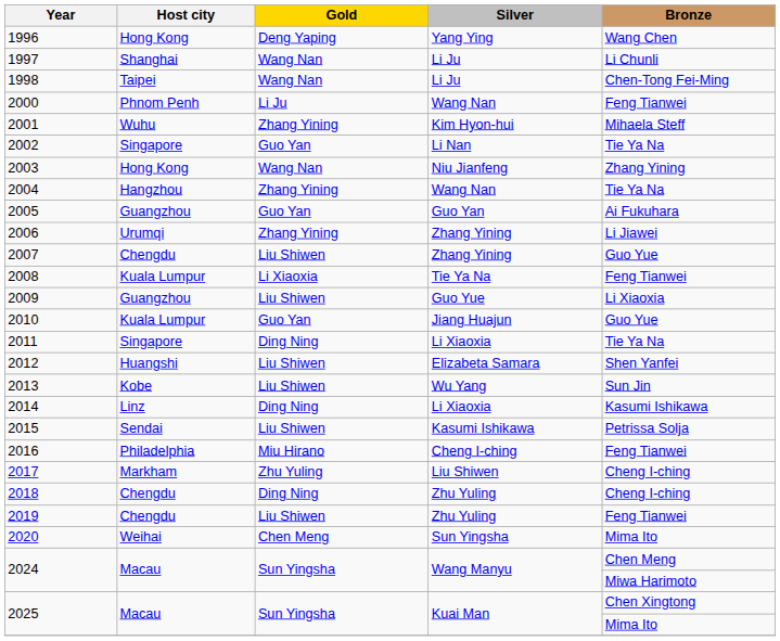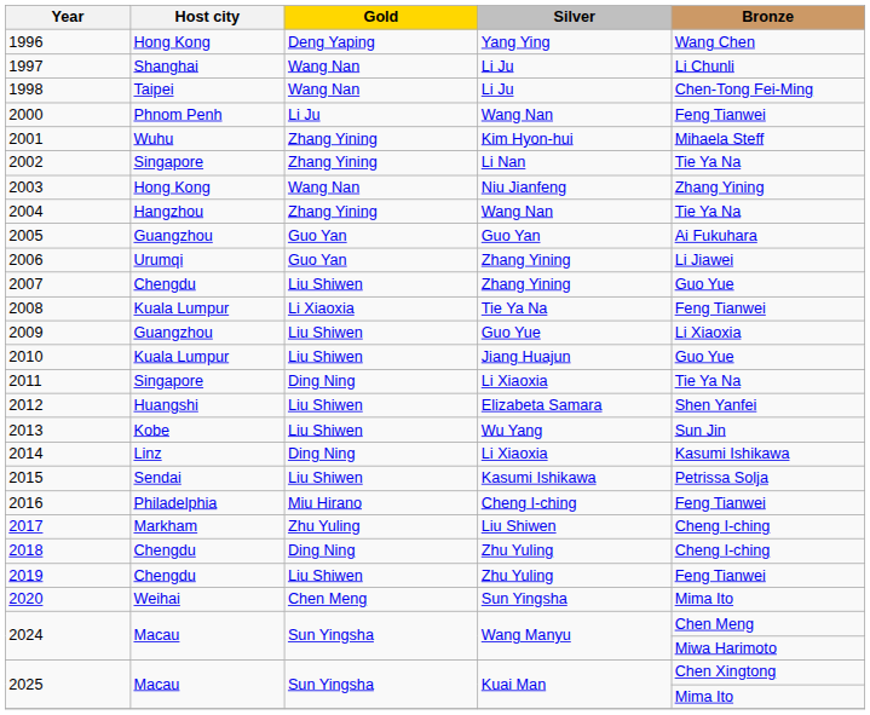 <table class="wikitable nowrap" style="text-align: left; width: 900px;">
 <tr>
 <th width="120">Year</th>
 <th width="150">Host city</th>
 <th width="190" style="background-color: gold">Gold</th>
 <th width="190" style="background-color: silver">Silver</th>
 <th width="190" style="background-color: #cc9966">Bronze</th>
 </tr>
 <tr>
 <td>1996</td>
 <td><a href='#'>Hong Kong</a></td>
 <td> <a href='#'>Deng Yaping</a></td>
 <td> <a href='#'>Yang Ying</a></td>
 <td> <a href='#'>Wang Chen</a></td>
 </tr>
 <tr>
 <td>1997</td>
 <td><a href='#'>Shanghai</a></td>
 <td> <a href='#'>Wang Nan</a></td>
 <td> <a href='#'>Li Ju</a></td>
 <td> <a href='#'>Li Chunli</a></td>
 </tr>
 <tr>
 <td>1998</td>
 <td><a href='#'>Taipei</a></td>
 <td> <a href='#'>Wang Nan</a></td>
 <td> <a href='#'>Li Ju</a></td>
 <td> <a href='#'>Chen-Tong Fei-Ming</a></td>
 </tr>
 <tr>
 <td>2000</td>
 <td><a href='#'>Phnom Penh</a></td>
 <td> <a href='#'>Li Ju</a></td>
 <td> <a href='#'>Wang Nan</a></td>
 <td> <a href='#'>Feng Tianwei</a></td>
 </tr>
 <tr>
 <td>2001</td>
 <td><a href='#'>Wuhu</a></td>
 <td> <a href='#'>Zhang Yining</a></td>
 <td> <a href='#'>Kim Hyon-hui</a></td>
 <td> <a href='#'>Mihaela Steff</a></td>
 </tr>
 <tr>
 <td>2002</td>
 <td><a href='#'>Singapore</a></td>
-<td> <a href='#'>Guo Yan</a></td>
+<td> <a href='#'>Zhang Yining</a></td>
 <td> <a href='#'>Li Nan</a></td>
 <td> <a href='#'>Tie Ya Na</a></td>
 </tr>
 <tr>
 <td>2003</td>
 <td><a href='#'>Hong Kong</a></td>
 <td> <a href='#'>Wang Nan</a></td>
 <td> <a href='#'>Niu Jianfeng</a></td>
 <td> <a href='#'>Zhang Yining</a></td>
 </tr>
 <tr>
 <td>2004</td>
 <td><a href='#'>Hangzhou</a></td>
 <td> <a href='#'>Zhang Yining</a></td>
 <td> <a href='#'>Wang Nan</a></td>
 <td> <a href='#'>Tie Ya Na</a></td>
 </tr>
 <tr>
 <td>2005</td>
 <td><a href='#'>Guangzhou</a></td>
 <td> <a href='#'>Guo Yan</a></td>
 <td> <a href='#'>Guo Yan</a></td>
 <td> <a href='#'>Ai Fukuhara</a></td>
 </tr>
 <tr>
 <td>2006</td>
 <td><a href='#'>Urumqi</a></td>
-<td> <a href='#'>Zhang Yining</a></td>
+<td> <a href='#'>Guo Yan</a></td>
 <td> <a href='#'>Zhang Yining</a></td>
 <td> <a href='#'>Li Jiawei</a></td>
 </tr>
 <tr>
 <td>2007</td>
 <td><a href='#'>Chengdu</a></td>
 <td> <a href='#'>Liu Shiwen</a></td>
 <td> <a href='#'>Zhang Yining</a></td>
 <td> <a href='#'>Guo Yue</a></td>
 </tr>
 <tr>
 <td>2008</td>
 <td><a href='#'>Kuala Lumpur</a></td>
 <td> <a href='#'>Li Xiaoxia</a></td>
 <td> <a href='#'>Tie Ya Na</a></td>
 <td> <a href='#'>Feng Tianwei</a></td>
 </tr>
 <tr>
 <td>2009</td>
 <td><a href='#'>Guangzhou</a></td>
 <td> <a href='#'>Liu Shiwen</a></td>
 <td> <a href='#'>Guo Yue</a></td>
 <td> <a href='#'>Li Xiaoxia</a></td>
 </tr>
 <tr>
 <td>2010</td>
 <td><a href='#'>Kuala Lumpur</a></td>
-<td> <a href='#'>Guo Yan</a></td>
+<td> <a href='#'>Liu Shiwen</a></td>
 <td> <a href='#'>Jiang Huajun</a></td>
 <td> <a href='#'>Guo Yue</a></td>
 </tr>
 <tr>
 <td>2011</td>
 <td><a href='#'>Singapore</a></td>
 <td> <a href='#'>Ding Ning</a></td>
 <td> <a href='#'>Li Xiaoxia</a></td>
 <td> <a href='#'>Tie Ya Na</a></td>
 </tr>
 <tr>
 <td>2012</td>
 <td><a href='#'>Huangshi</a></td>
 <td> <a href='#'>Liu Shiwen</a></td>
 <td> <a href='#'>Elizabeta Samara</a></td>
 <td> <a href='#'>Shen Yanfei</a></td>
 </tr>
 <tr>
 <td>2013</td>
 <td><a href='#'>Kobe</a></td>
 <td> <a href='#'>Liu Shiwen</a></td>
 <td> <a href='#'>Wu Yang</a></td>
 <td> <a href='#'>Sun Jin</a></td>
 </tr>
 <tr>
 <td>2014</td>
 <td><a href='#'>Linz</a></td>
 <td> <a href='#'>Ding Ning</a></td>
 <td> <a href='#'>Li Xiaoxia</a></td>
 <td> <a href='#'>Kasumi Ishikawa</a></td>
 </tr>
 <tr>
 <td>2015</td>
 <td><a href='#'>Sendai</a></td>
 <td> <a href='#'>Liu Shiwen</a></td>
 <td> <a href='#'>Kasumi Ishikawa</a></td>
 <td> <a href='#'>Petrissa Solja</a></td>
 </tr>
 <tr>
 <td>2016</td>
 <td><a href='#'>Philadelphia</a></td>
 <td> <a href='#'>Miu Hirano</a></td>
 <td> <a href='#'>Cheng I-ching</a></td>
 <td> <a href='#'>Feng Tianwei</a></td>
 </tr>
 <tr>
 <td><a href='#'>2017</a></td>
 <td><a href='#'>Markham</a></td>
 <td> <a href='#'>Zhu Yuling</a></td>
 <td> <a href='#'>Liu Shiwen</a></td>
 <td> <a href='#'>Cheng I-ching</a></td>
 </tr>
 <tr>
 <td><a href='#'>2018</a></td>
 <td><a href='#'>Chengdu</a></td>
 <td> <a href='#'>Ding Ning</a></td>
 <td> <a href='#'>Zhu Yuling</a></td>
 <td> <a href='#'>Cheng I-ching</a></td>
 </tr>
 <tr>
 <td><a href='#'>2019</a></td>
 <td><a href='#'>Chengdu</a></td>
 <td> <a href='#'>Liu Shiwen</a></td>
 <td> <a href='#'>Zhu Yuling</a></td>
 <td> <a href='#'>Feng Tianwei</a></td>
 </tr>
 <tr>
 <td><a href='#'>2020</a></td>
 <td><a href='#'>Weihai</a></td>
 <td> <a href='#'>Chen Meng</a></td>
 <td> <a href='#'>Sun Yingsha</a></td>
 <td> <a href='#'>Mima Ito</a></td>
 </tr>
 <tr>
 <td rowspan=2>2024</td>
 <td rowspan=2><a href='#'>Macau</a></td>
 <td rowspan=2> <a href='#'>Sun Yingsha</a></td>
 <td rowspan=2> <a href='#'>Wang Manyu</a></td>
 <td> <a href='#'>Chen Meng</a></td>
 </tr>
 <tr>
 <td> <a href='#'>Miwa Harimoto</a></td>
 </tr>
 <tr>
 <td rowspan=2>2025</td>
 <td rowspan=2><a href='#'>Macau</a></td>
 <td rowspan=2> <a href='#'>Sun Yingsha</a></td>
 <td rowspan=2> <a href='#'>Kuai Man</a></td>
 <td> <a href='#'>Chen Xingtong</a></td>
 </tr>
 <tr>
 <td> <a href='#'>Mima Ito</a></td>
 </tr>
 <tr>
 </tr>
 </table>
